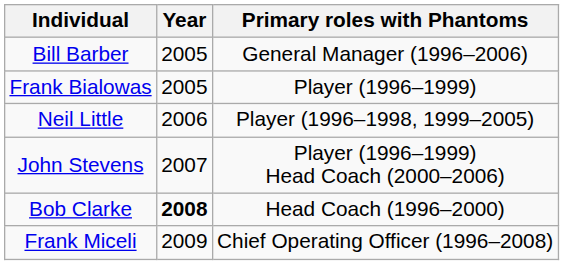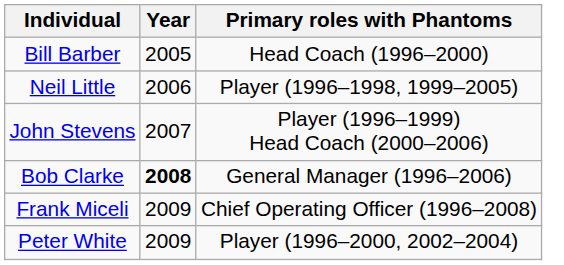 <table class="wikitable" style="text-align:center">
 <tr>
 <th>Individual</th>
 <th>Year</th>
 <th>Primary roles with Phantoms</th>
 </tr>
 <tr>
 <td><a href='#'>Bill Barber</a></td>
 <td>2005</td>
-<td>General Manager (1996–2006)</td>
-</tr>
-<tr>
-<td><a href='#'>Frank Bialowas</a></td>
-<td>2005</td>
-<td>Player (1996–1999)</td>
+<td>Head Coach (1996–2000)</td>
 </tr>
 <tr>
 <td><a href='#'>Neil Little</a></td>
 <td>2006</td>
 <td>Player (1996–1998, 1999–2005)</td>
 </tr>
 <tr>
 <td><a href='#'>John Stevens</a></td>
 <td>2007</td>
 <td>Player (1996–1999)<br>Head Coach (2000–2006)</td>
 </tr>
 <tr>
 <td><a href='#'>Bob Clarke</a></td>
 <td><strong>2008</strong></td>
-<td>Head Coach (1996–2000)</td>
+<td>General Manager (1996–2006)</td>
 </tr>
 <tr>
 <td><a href='#'>Frank Miceli</a></td>
 <td>2009</td>
 <td>Chief Operating Officer (1996–2008)</td>
 </tr>
+<tr>
+<td><a href='#'>Peter White</a></td>
+<td>2009</td>
+<td>Player (1996–2000, 2002–2004)</td>
+</tr>
 </table>
